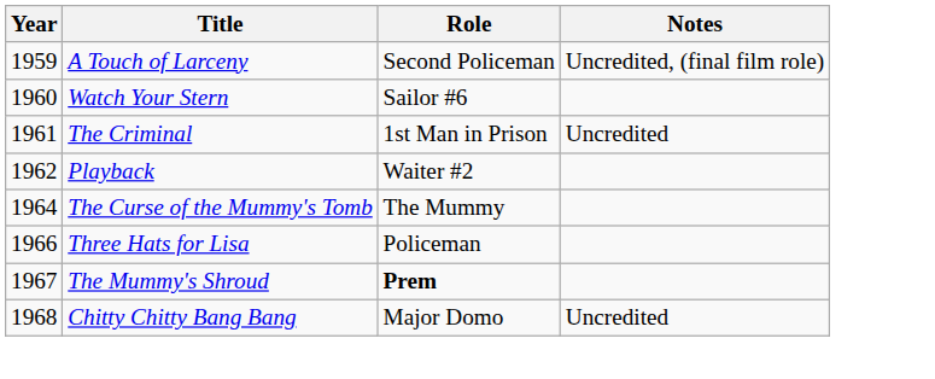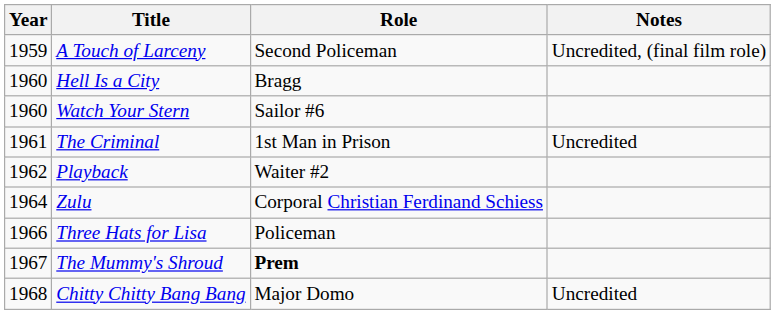 <table class="wikitable">
 <tr>
 <th>Year</th>
 <th>Title</th>
 <th>Role</th>
 <th>Notes</th>
 </tr>
 <tr>
 <td>1959</td>
 <td><em><a href='#'>A Touch of Larceny</a></em></td>
 <td>Second Policeman</td>
 <td>Uncredited, (final film role)</td>
+</tr>
+<tr>
+<td>1960</td>
+<td><em><a href='#'>Hell Is a City</a></em></td>
+<td>Bragg</td>
+<td></td>
 </tr>
 <tr>
 <td>1960</td>
 <td><em><a href='#'>Watch Your Stern</a></em></td>
 <td>Sailor #6</td>
 <td></td>
 </tr>
 <tr>
 <td>1961</td>
 <td><em><a href='#'>The Criminal</a></em></td>
 <td>1st Man in Prison</td>
 <td>Uncredited</td>
 </tr>
 <tr>
 <td>1962</td>
 <td><em><a href='#'>Playback</a></em></td>
 <td>Waiter #2</td>
 <td></td>
 </tr>
 <tr>
 <td>1964</td>
-<td><em><a href='#'>The Curse of the Mummy's Tomb</a></em></td>
-<td>The Mummy</td>
+<td><em><a href='#'>Zulu</a></em></td>
+<td>Corporal <a href='#'>Christian Ferdinand Schiess</a></td>
 <td></td>
 </tr>
 <tr>
 <td>1966</td>
 <td><em><a href='#'>Three Hats for Lisa</a></em></td>
 <td>Policeman</td>
 <td></td>
 </tr>
 <tr>
 <td>1967</td>
 <td><em><a href='#'>The Mummy's Shroud</a></em></td>
 <td><strong>Prem</strong></td>
 <td></td>
 </tr>
 <tr>
 <td>1968</td>
 <td><em><a href='#'>Chitty Chitty Bang Bang</a></em></td>
 <td>Major Domo</td>
 <td>Uncredited</td>
 </tr>
 </table>
